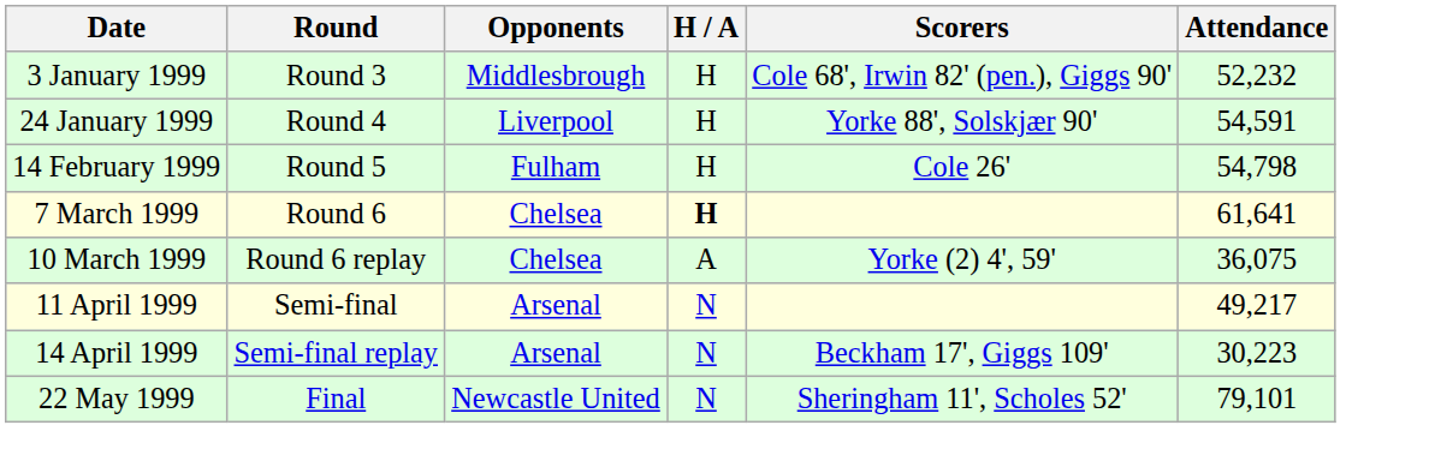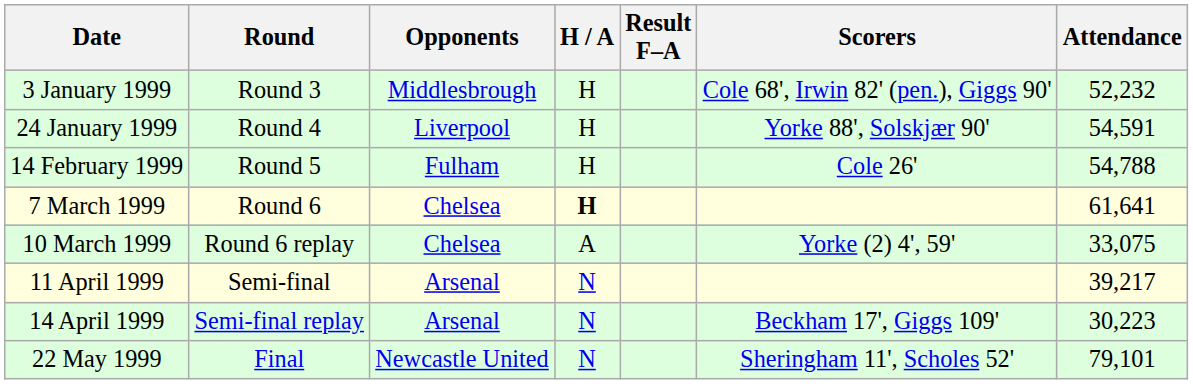 <table class="wikitable" style="text-align:center">
 <tr>
 <th>Date</th>
 <th>Round</th>
 <th>Opponents</th>
 <th>H / A</th>
+<th>Result<br>F–A</th>
 <th>Scorers</th>
 <th>Attendance</th>
 </tr>
 <tr style="background:#dfd;">
 <td>3 January 1999</td>
 <td>Round 3</td>
 <td><a href='#'>Middlesbrough</a></td>
 <td>H</td>
+<td></td>
 <td><a href='#'>Cole</a> 68', <a href='#'>Irwin</a> 82' (<a href='#'>pen.</a>), <a href='#'>Giggs</a> 90'</td>
 <td>52,232</td>
 </tr>
 <tr style="background:#dfd;">
 <td>24 January 1999</td>
 <td>Round 4</td>
 <td><a href='#'>Liverpool</a></td>
 <td>H</td>
+<td></td>
 <td><a href='#'>Yorke</a> 88', <a href='#'>Solskjær</a> 90'</td>
 <td>54,591</td>
 </tr>
 <tr style="background:#dfd;">
 <td>14 February 1999</td>
 <td>Round 5</td>
 <td><a href='#'>Fulham</a></td>
 <td>H</td>
+<td></td>
 <td><a href='#'>Cole</a> 26'</td>
-<td>54,798</td>
+<td>54,788</td>
 </tr>
 <tr style="background:#ffd;">
 <td>7 March 1999</td>
 <td>Round 6</td>
 <td><a href='#'>Chelsea</a></td>
 <td><strong>H</strong></td>
+<td></td>
 <td></td>
 <td>61,641</td>
 </tr>
 <tr style="background:#dfd;">
 <td>10 March 1999</td>
 <td>Round 6 replay</td>
 <td><a href='#'>Chelsea</a></td>
 <td>A</td>
+<td></td>
 <td><a href='#'>Yorke</a> (2) 4', 59'</td>
-<td>36,075</td>
+<td>33,075</td>
 </tr>
 <tr style="background:#ffd;">
 <td>11 April 1999</td>
 <td>Semi-final</td>
 <td><a href='#'>Arsenal</a></td>
 <td><a href='#'>N</a></td>
+<td> </td>
 <td></td>
-<td>49,217</td>
+<td>39,217</td>
 </tr>
 <tr style="background:#dfd;">
 <td>14 April 1999</td>
 <td><a href='#'>Semi-final replay</a></td>
 <td><a href='#'>Arsenal</a></td>
 <td><a href='#'>N</a></td>
+<td> </td>
 <td><a href='#'>Beckham</a> 17', <a href='#'>Giggs</a> 109'</td>
 <td>30,223</td>
 </tr>
 <tr style="background:#dfd;">
 <td>22 May 1999</td>
 <td><a href='#'>Final</a></td>
 <td><a href='#'>Newcastle United</a></td>
 <td><a href='#'>N</a></td>
+<td></td>
 <td><a href='#'>Sheringham</a> 11', <a href='#'>Scholes</a> 52'</td>
 <td>79,101</td>
 </tr>
 </table>
